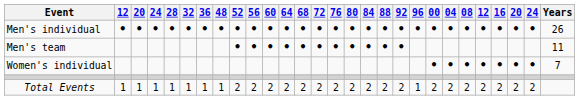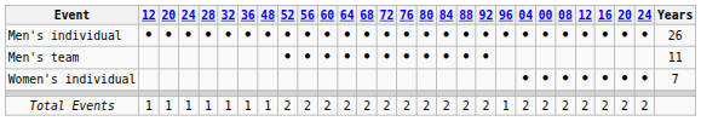 <table class="wikitable" style="text-align:center">
 <tr>
 <th>Event</th>
 <th><a href='#'>12</a></th>
 <th><a href='#'>20</a></th>
 <th><a href='#'>24</a></th>
 <th><a href='#'>28</a></th>
 <th><a href='#'>32</a></th>
 <th><a href='#'>36</a></th>
 <th><a href='#'>48</a></th>
 <th><a href='#'>52</a></th>
 <th><a href='#'>56</a></th>
 <th><a href='#'>60</a></th>
 <th><a href='#'>64</a></th>
 <th><a href='#'>68</a></th>
 <th><a href='#'>72</a></th>
 <th><a href='#'>76</a></th>
 <th><a href='#'>80</a></th>
 <th><a href='#'>84</a></th>
 <th><a href='#'>88</a></th>
 <th><a href='#'>92</a></th>
 <th><a href='#'>96</a></th>
+<th><a href='#'>04</a></th>
 <th><a href='#'>00</a></th>
-<th><a href='#'>04</a></th>
 <th><a href='#'>08</a></th>
 <th><a href='#'>12</a></th>
 <th><a href='#'>16</a></th>
 <th><a href='#'>20</a></th>
 <th><a href='#'>24</a></th>
 <th>Years</th>
 </tr>
 <tr>
 <td align=left>Men's individual</td>
 <td><big><strong>•</strong></big></td>
 <td><big><strong>•</strong></big></td>
 <td><big><strong>•</strong></big></td>
 <td><big><strong>•</strong></big></td>
 <td><big><strong>•</strong></big></td>
 <td><big><strong>•</strong></big></td>
 <td><big><strong>•</strong></big></td>
 <td><big><strong>•</strong></big></td>
 <td><big><strong>•</strong></big></td>
 <td><big><strong>•</strong></big></td>
 <td><big><strong>•</strong></big></td>
 <td><big><strong>•</strong></big></td>
 <td><big><strong>•</strong></big></td>
 <td><big><strong>•</strong></big></td>
 <td><big><strong>•</strong></big></td>
 <td><big><strong>•</strong></big></td>
 <td><big><strong>•</strong></big></td>
 <td><big><strong>•</strong></big></td>
 <td><big><strong>•</strong></big></td>
 <td><big><strong>•</strong></big></td>
 <td><big><strong>•</strong></big></td>
 <td><big><strong>•</strong></big></td>
 <td><big><strong>•</strong></big></td>
 <td><big><strong>•</strong></big></td>
 <td><big><strong>•</strong></big></td>
 <td><big><strong>•</strong></big></td>
 <td>26</td>
 </tr>
 <tr>
 <td align=left>Men's team</td>
 <td></td>
 <td></td>
 <td></td>
 <td></td>
 <td></td>
 <td></td>
 <td></td>
 <td><big><strong>•</strong></big></td>
 <td><big><strong>•</strong></big></td>
 <td><big><strong>•</strong></big></td>
 <td><big><strong>•</strong></big></td>
 <td><big><strong>•</strong></big></td>
 <td><big><strong>•</strong></big></td>
 <td><big><strong>•</strong></big></td>
 <td><big><strong>•</strong></big></td>
 <td><big><strong>•</strong></big></td>
 <td><big><strong>•</strong></big></td>
 <td><big><strong>•</strong></big></td>
 <td></td>
 <td></td>
 <td></td>
 <td></td>
 <td></td>
 <td></td>
 <td></td>
 <td></td>
 <td>11</td>
 </tr>
 <tr>
 <td align=left>Women's individual</td>
 <td></td>
 <td></td>
 <td></td>
 <td></td>
 <td></td>
 <td></td>
 <td></td>
 <td></td>
 <td></td>
 <td></td>
 <td></td>
 <td></td>
 <td></td>
 <td></td>
 <td></td>
 <td></td>
 <td></td>
 <td></td>
 <td></td>
 <td><big><strong>•</strong></big></td>
 <td><big><strong>•</strong></big></td>
 <td><big><strong>•</strong></big></td>
 <td><big><strong>•</strong></big></td>
 <td><big><strong>•</strong></big></td>
 <td><big><strong>•</strong></big></td>
 <td><big><strong>•</strong></big></td>
 <td>7</td>
 </tr>
 <tr bgcolor=lightgray>
 <td></td>
 <td></td>
 <td></td>
 <td></td>
 <td></td>
 <td></td>
 <td></td>
 <td></td>
 <td></td>
 <td></td>
 <td></td>
 <td></td>
 <td></td>
 <td></td>
 <td></td>
 <td></td>
 <td></td>
 <td></td>
 <td></td>
 <td></td>
 <td></td>
 <td></td>
 <td></td>
 <td></td>
 <td></td>
 <td></td>
 <td></td>
 <td></td>
 </tr>
 <tr>
 <td><em>Total Events</em></td>
 <td>1</td>
 <td>1</td>
 <td>1</td>
 <td>1</td>
 <td>1</td>
 <td>1</td>
 <td>1</td>
 <td>2</td>
 <td>2</td>
 <td>2</td>
 <td>2</td>
 <td>2</td>
 <td>2</td>
 <td>2</td>
 <td>2</td>
 <td>2</td>
 <td>2</td>
 <td>2</td>
 <td>1</td>
 <td>2</td>
 <td>2</td>
 <td>2</td>
 <td>2</td>
 <td>2</td>
 <td>2</td>
 <td>2</td>
 <td></td>
 </tr>
 </table>
